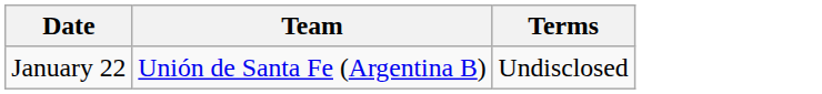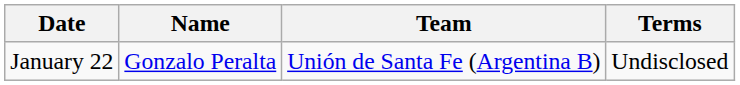 <table class="wikitable">
 <tr>
 <th>Date</th>
+<th>Name</th>
 <th>Team</th>
 <th>Terms</th>
 </tr>
 <tr>
 <td>January 22</td>
+<td><a href='#'>Gonzalo Peralta</a></td>
 <td><a href='#'>Unión de Santa Fe</a> (<a href='#'>Argentina B</a>)</td>
 <td>Undisclosed</td>
 </tr>
 </table>
